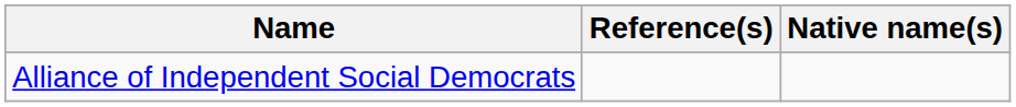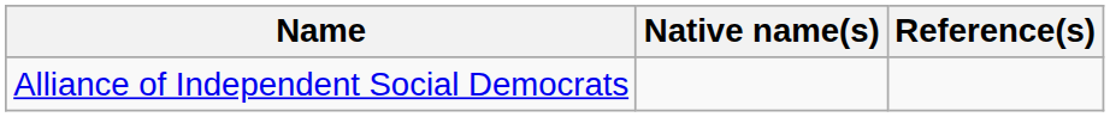 <table class="wikitable">
 <tr>
 <th>Name</th>
+<th>Native name(s)</th>
 <th>Reference(s)</th>
-<th>Native name(s)</th>
 </tr>
 <tr>
 <td><a href='#'>Alliance of Independent Social Democrats</a></td>
 <td></td>
 <td></td>
 </tr>
 </table>
